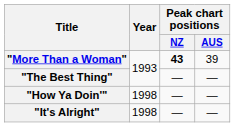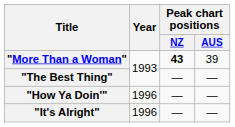 <table class="wikitable plainrowheaders" style="text-align:center;">
 <tr>
 <th scope="col" rowspan="2">Title</th>
 <th scope="col" rowspan="2">Year</th>
 <th scope="col" colspan="2">Peak chart positions</th>
 </tr>
 <tr>
 <th scope="col" style="width:3em;font-size:90%;"><a href='#'>NZ</a><br></th>
 <th scope="col" style="width:3em;font-size:90%;"><a href='#'>AUS</a><br></th>
 </tr>
 <tr>
 <th scope="row">"<a href='#'>More Than a Woman</a>"</th>
 <td rowspan="2">1993</td>
 <td><strong>43</strong></td>
 <td>39</td>
 </tr>
 <tr>
 <th scope="row">"The Best Thing"</th>
 <td>—</td>
 <td>—</td>
 </tr>
 <tr>
 <th scope="row">"How Ya Doin'"</th>
-<td>1998</td>
+<td>1996</td>
 <td>—</td>
 <td>—</td>
 </tr>
 <tr>
 <th scope="row">"It's Alright"</th>
-<td>1998</td>
+<td>1996</td>
 <td>—</td>
 <td>—</td>
 </tr>
 </table>
